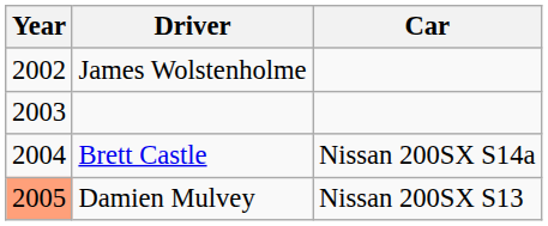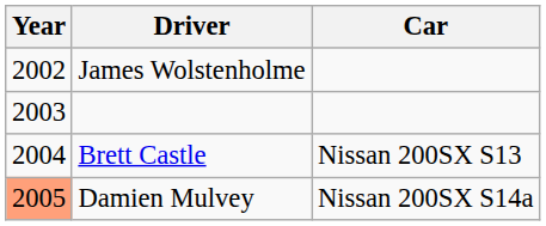 <table class="wikitable">
 <tr>
 <th>Year</th>
 <th>Driver</th>
 <th>Car</th>
 </tr>
 <tr>
 <td>2002</td>
 <td>James Wolstenholme</td>
 <td></td>
 </tr>
 <tr>
 <td>2003</td>
 <td></td>
 <td></td>
 </tr>
 <tr>
 <td>2004</td>
 <td><a href='#'>Brett Castle</a></td>
-<td>Nissan 200SX S14a</td>
+<td>Nissan 200SX S13</td>
 </tr>
 <tr>
 <td style="background: lightsalmon;">2005</td>
 <td>Damien Mulvey</td>
-<td>Nissan 200SX S13</td>
+<td>Nissan 200SX S14a</td>
 </tr>
 </table>
